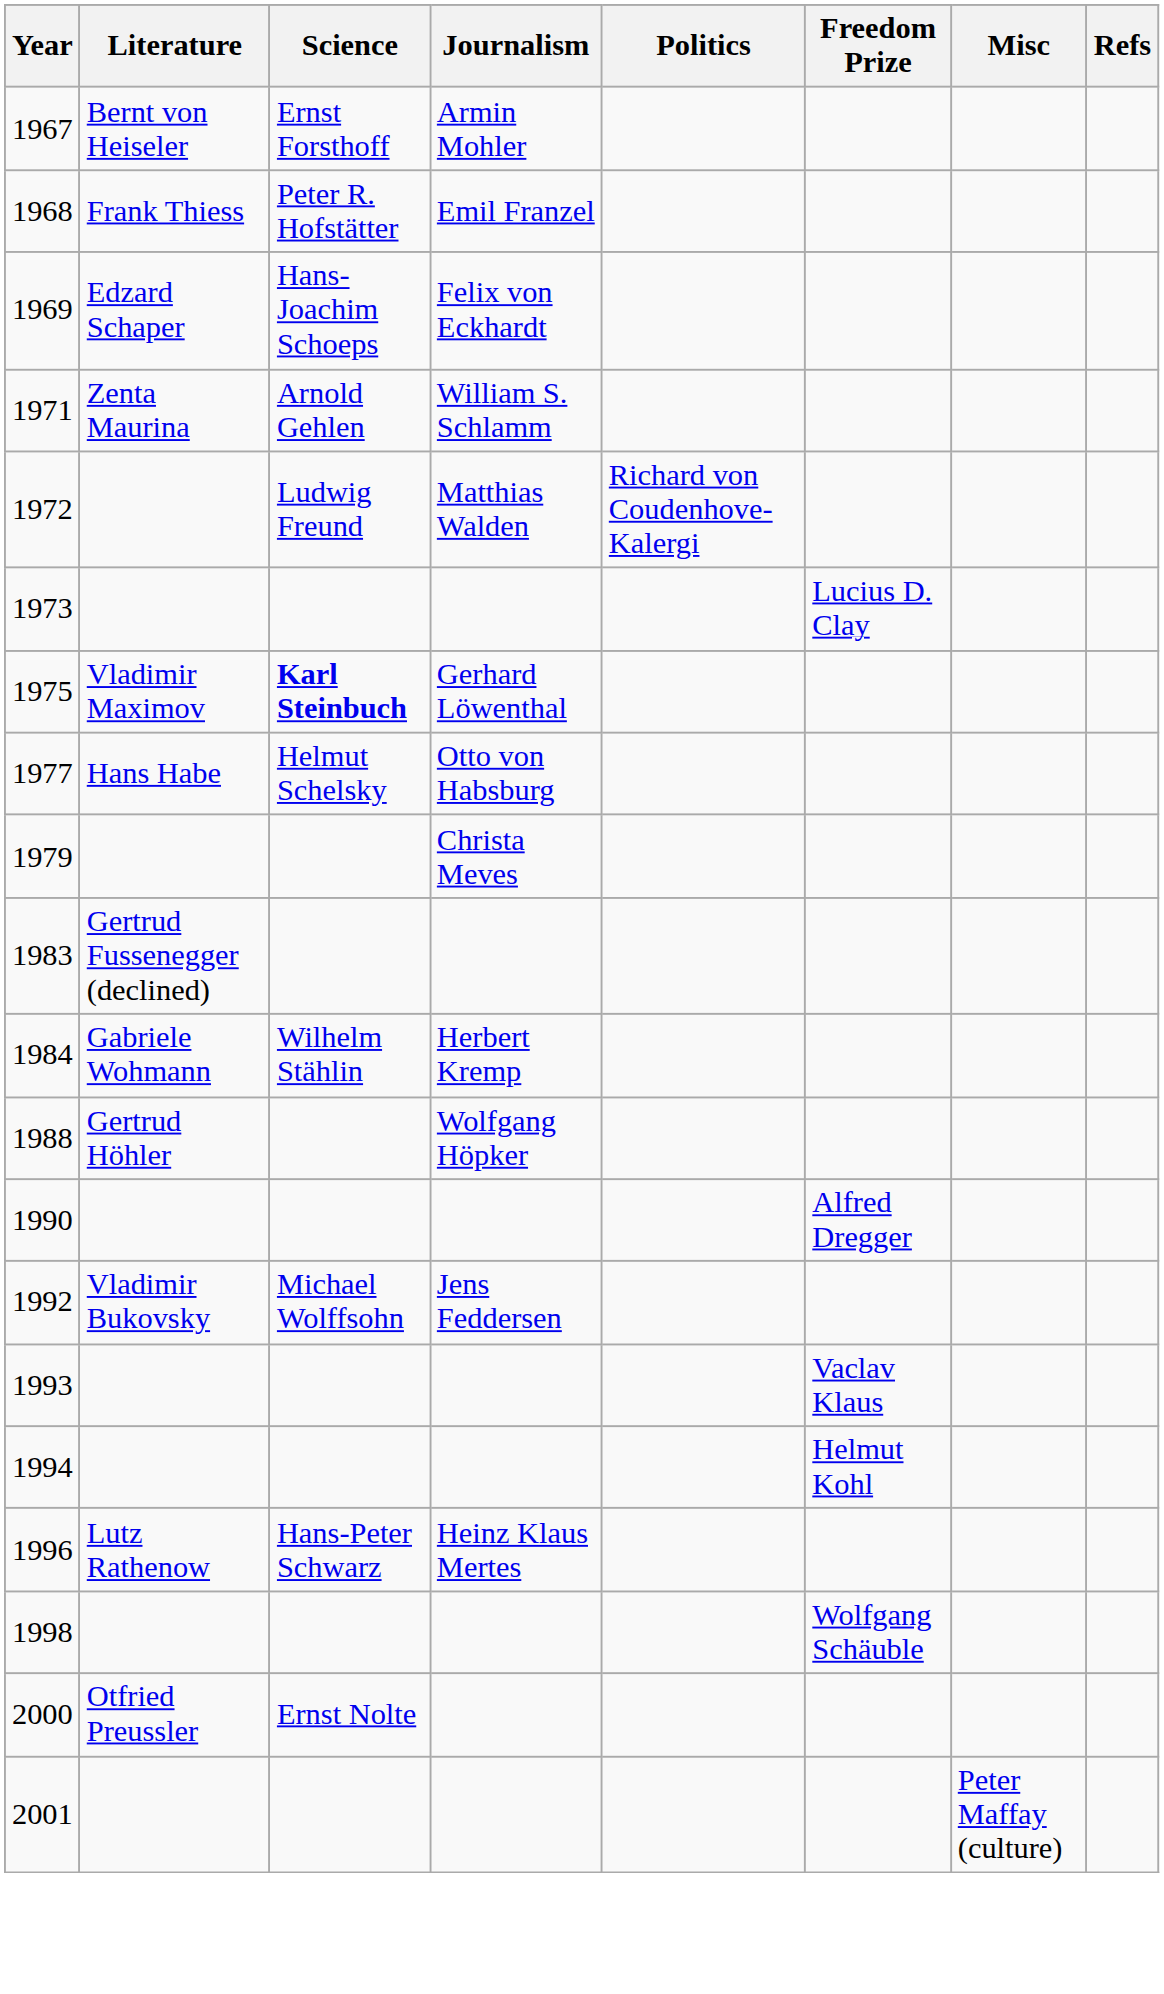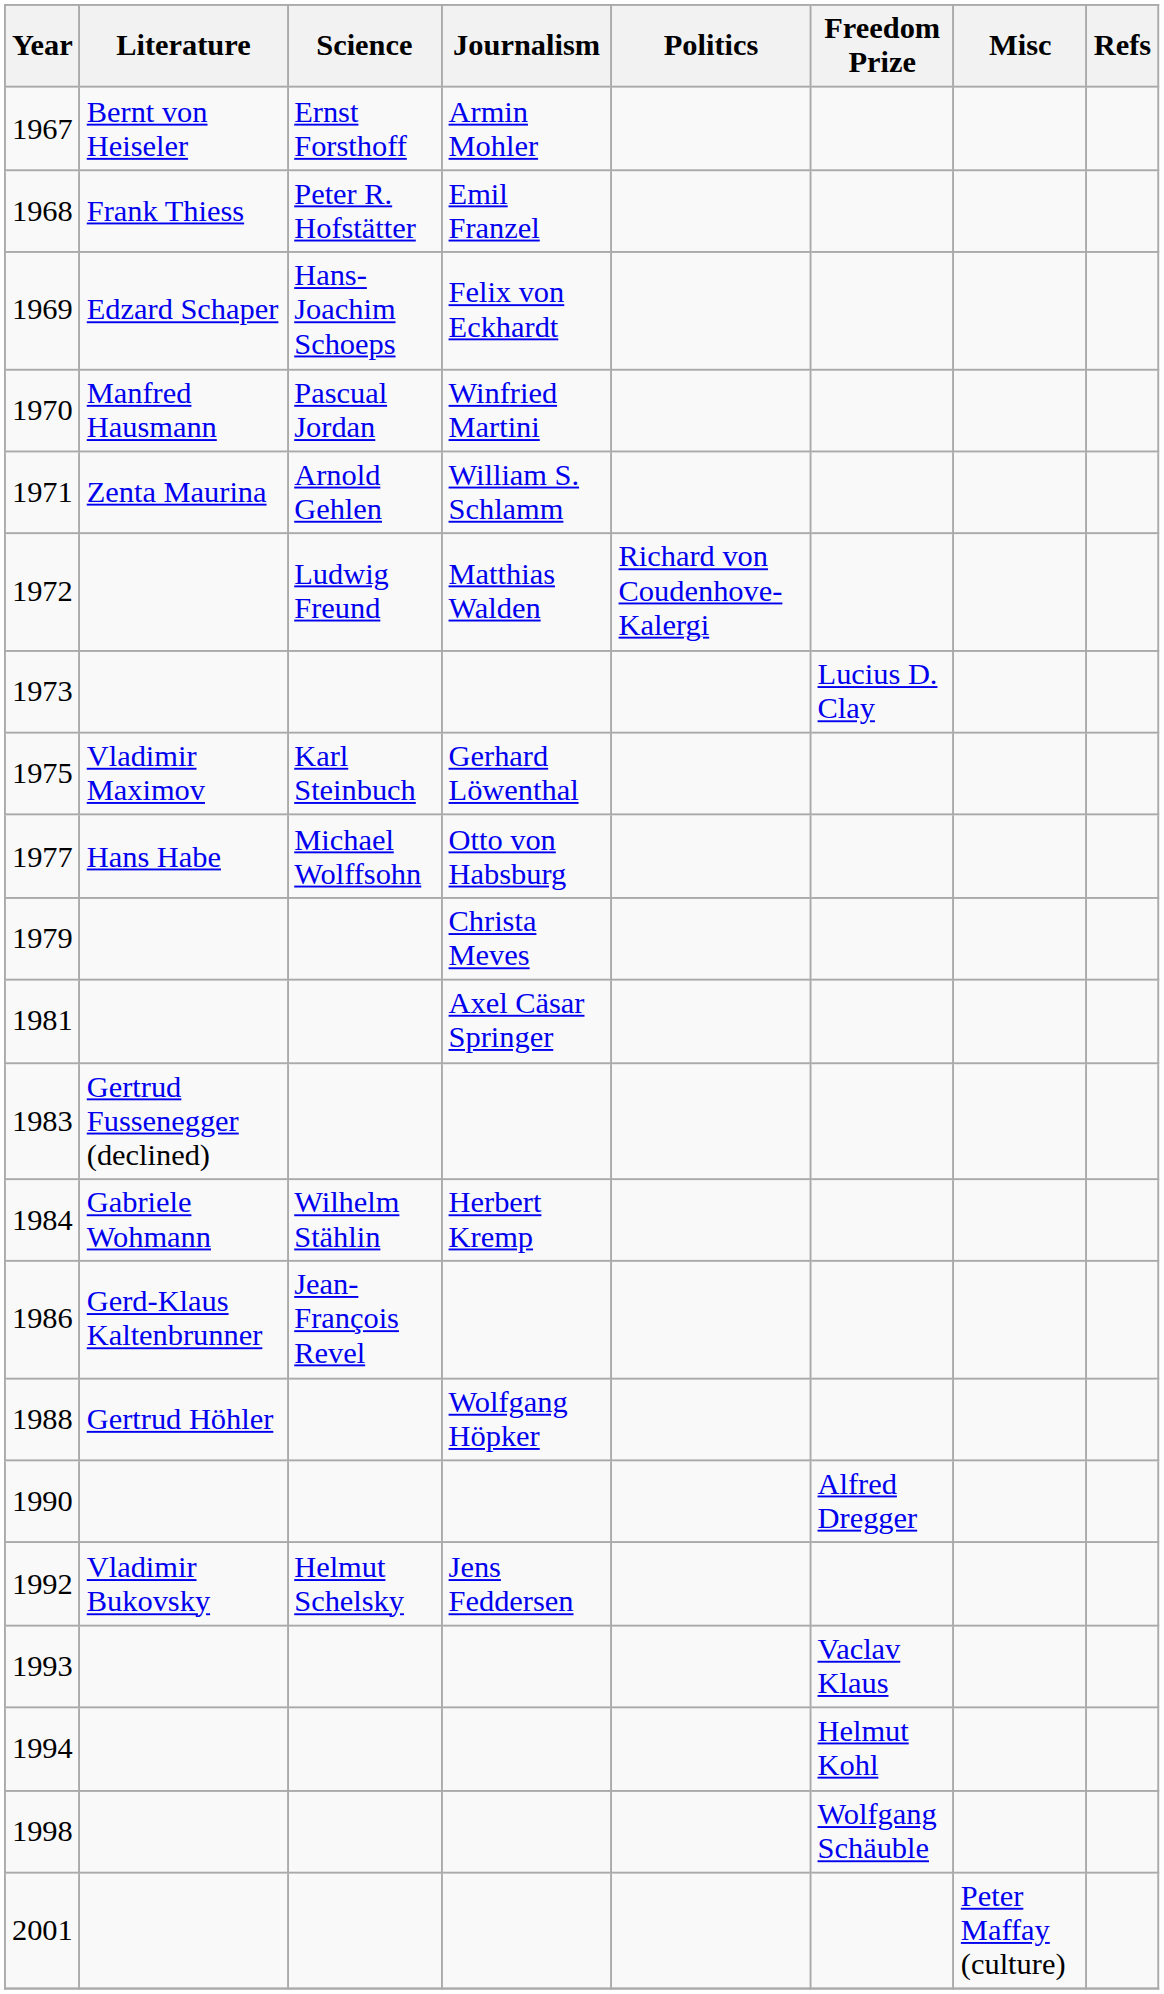 <table class="wikitable sortable">
 <tr>
 <th>Year</th>
 <th>Literature</th>
 <th>Science</th>
 <th>Journalism</th>
 <th>Politics</th>
 <th>Freedom Prize</th>
 <th>Misc</th>
 <th>Refs</th>
 </tr>
 <tr>
 <td>1967</td>
 <td><a href='#'>Bernt von Heiseler</a></td>
 <td><a href='#'>Ernst Forsthoff</a></td>
 <td><a href='#'>Armin Mohler</a></td>
 <td></td>
 <td></td>
 <td></td>
 <td></td>
 </tr>
 <tr>
 <td>1968</td>
 <td><a href='#'>Frank Thiess</a></td>
 <td><a href='#'>Peter R. Hofstätter</a></td>
 <td><a href='#'>Emil Franzel</a></td>
 <td></td>
 <td></td>
 <td></td>
 <td></td>
 </tr>
 <tr>
 <td>1969</td>
 <td><a href='#'>Edzard Schaper</a></td>
 <td><a href='#'>Hans-Joachim Schoeps</a></td>
 <td><a href='#'>Felix von Eckhardt</a></td>
 <td></td>
 <td></td>
 <td></td>
 <td></td>
 </tr>
 <tr>
+<td>1970</td>
+<td><a href='#'>Manfred Hausmann</a></td>
+<td><a href='#'>Pascual Jordan</a></td>
+<td><a href='#'>Winfried Martini</a></td>
+<td></td>
+<td></td>
+<td></td>
+<td></td>
+</tr>
+<tr>
 <td>1971</td>
 <td><a href='#'>Zenta Maurina</a></td>
 <td><a href='#'>Arnold Gehlen</a></td>
 <td><a href='#'>William S. Schlamm</a></td>
 <td></td>
 <td></td>
 <td></td>
 <td></td>
 </tr>
 <tr>
 <td>1972</td>
 <td></td>
 <td><a href='#'>Ludwig Freund</a></td>
 <td><a href='#'>Matthias Walden</a></td>
 <td><a href='#'>Richard von Coudenhove-Kalergi</a></td>
 <td></td>
 <td></td>
 <td></td>
 </tr>
 <tr>
 <td>1973</td>
 <td></td>
 <td></td>
 <td></td>
 <td></td>
 <td><a href='#'>Lucius D. Clay</a></td>
 <td></td>
 <td></td>
 </tr>
 <tr>
 <td>1975</td>
 <td><a href='#'>Vladimir Maximov</a></td>
-<td><strong><a href='#'>Karl Steinbuch</a></strong></td>
+<td><a href='#'>Karl Steinbuch</a></td>
 <td><a href='#'>Gerhard Löwenthal</a></td>
 <td></td>
 <td></td>
 <td></td>
 <td></td>
 </tr>
 <tr>
 <td>1977</td>
 <td><a href='#'>Hans Habe</a></td>
-<td><a href='#'>Helmut Schelsky</a></td>
+<td><a href='#'>Michael Wolffsohn</a></td>
 <td><a href='#'>Otto von Habsburg</a></td>
 <td></td>
 <td></td>
 <td></td>
 <td></td>
 </tr>
 <tr>
 <td>1979</td>
 <td></td>
 <td></td>
 <td><a href='#'>Christa Meves</a></td>
+<td></td>
+<td></td>
+<td></td>
+<td></td>
+</tr>
+<tr>
+<td>1981</td>
+<td></td>
+<td></td>
+<td><a href='#'>Axel Cäsar Springer</a></td>
 <td></td>
 <td></td>
 <td></td>
 <td></td>
 </tr>
 <tr>
 <td>1983</td>
 <td><a href='#'>Gertrud Fussenegger</a> (declined)</td>
 <td></td>
 <td></td>
 <td></td>
 <td></td>
 <td></td>
 <td></td>
 </tr>
 <tr>
 <td>1984</td>
 <td><a href='#'>Gabriele Wohmann</a></td>
 <td><a href='#'>Wilhelm Stählin</a></td>
 <td><a href='#'>Herbert Kremp</a></td>
+<td></td>
+<td></td>
+<td></td>
+<td></td>
+</tr>
+<tr>
+<td>1986</td>
+<td><a href='#'>Gerd-Klaus Kaltenbrunner</a></td>
+<td><a href='#'>Jean-François Revel</a></td>
+<td></td>
 <td></td>
 <td></td>
 <td></td>
 <td></td>
 </tr>
 <tr>
 <td>1988</td>
 <td><a href='#'>Gertrud Höhler</a></td>
 <td></td>
 <td><a href='#'>Wolfgang Höpker</a></td>
 <td></td>
 <td></td>
 <td></td>
 <td></td>
 </tr>
 <tr>
 <td>1990</td>
 <td></td>
 <td></td>
 <td></td>
 <td></td>
 <td><a href='#'>Alfred Dregger</a></td>
 <td></td>
 <td></td>
 </tr>
 <tr>
 <td>1992</td>
 <td><a href='#'>Vladimir Bukovsky</a></td>
-<td><a href='#'>Michael Wolffsohn</a></td>
+<td><a href='#'>Helmut Schelsky</a></td>
 <td><a href='#'>Jens Feddersen</a></td>
 <td></td>
 <td></td>
 <td></td>
 <td></td>
 </tr>
 <tr>
 <td>1993</td>
 <td></td>
 <td></td>
 <td></td>
 <td></td>
 <td><a href='#'>Vaclav Klaus</a></td>
 <td></td>
 <td></td>
 </tr>
 <tr>
 <td>1994</td>
 <td></td>
 <td></td>
 <td></td>
 <td></td>
 <td><a href='#'>Helmut Kohl</a></td>
 <td></td>
 <td></td>
 </tr>
 <tr>
-<td>1996</td>
-<td><a href='#'>Lutz Rathenow</a></td>
-<td><a href='#'>Hans-Peter Schwarz</a></td>
-<td><a href='#'>Heinz Klaus Mertes</a></td>
-<td></td>
-<td></td>
-<td></td>
-<td></td>
-</tr>
-<tr>
 <td>1998</td>
 <td></td>
 <td></td>
 <td></td>
 <td></td>
 <td><a href='#'>Wolfgang Schäuble</a></td>
-<td></td>
-<td></td>
-</tr>
-<tr>
-<td>2000</td>
-<td><a href='#'>Otfried Preussler</a></td>
-<td><a href='#'>Ernst Nolte</a></td>
-<td></td>
-<td></td>
-<td></td>
 <td></td>
 <td></td>
 </tr>
 <tr>
 <td>2001</td>
 <td></td>
 <td></td>
 <td></td>
 <td></td>
 <td></td>
 <td><a href='#'>Peter Maffay</a> (culture)</td>
 <td></td>
 </tr>
 <tr>
 </tr>
 </table>
